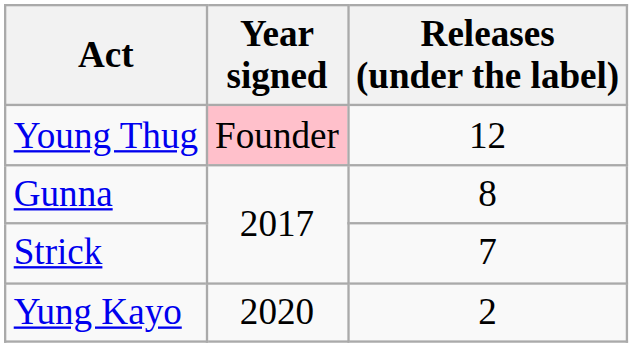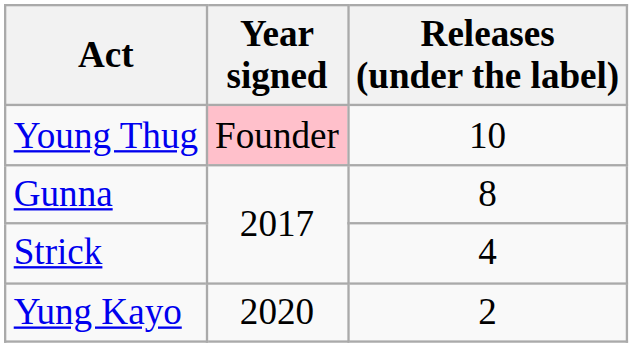 <table class="wikitable sortable”">
 <tr>
 <th>Act</th>
 <th>Year<br>signed</th>
 <th>Releases<br>(under the label)</th>
 </tr>
 <tr>
 <td><a href='#'>Young Thug</a></td>
 <td rowspan ="1" style="background: pink; text-align:center;">Founder</td>
-<td style="text-align:center;">12</td>
+<td style="text-align:center;">10</td>
 </tr>
 <tr>
 <td><a href='#'>Gunna</a></td>
 <td rowspan="2" style="text-align:center;">2017</td>
 <td style="text-align:center;">8</td>
 </tr>
 <tr>
 <td><a href='#'>Strick</a></td>
-<td style="text-align:center;">7</td>
+<td style="text-align:center;">4</td>
 </tr>
 <tr>
 <td><a href='#'>Yung Kayo</a></td>
 <td rowspan="6" style="text-align:center;">2020</td>
 <td style="text-align:center;">2</td>
 </tr>
 </table>
